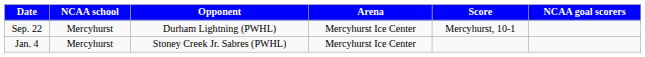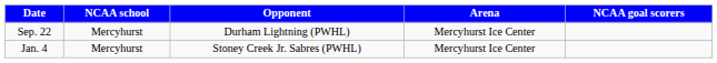 <table class="wikitable" style="width:80%;">
 <tr style="text-align:center; background:blue; color:#fff;">
 <td><strong>Date</strong></td>
 <td><strong>NCAA school</strong></td>
 <td><strong>Opponent</strong></td>
 <td><strong>Arena</strong></td>
-<td><strong>Score</strong></td>
 <td><strong>NCAA goal scorers</strong></td>
 </tr>
 <tr style="text-align:center;" bgcolor="">
 <td>Sep.  22</td>
 <td>Mercyhurst</td>
 <td>Durham Lightning (PWHL)</td>
 <td>Mercyhurst Ice Center</td>
-<td>Mercyhurst, 10-1</td>
 <td></td>
 </tr>
 <tr style="text-align:center;" bgcolor="">
 <td>Jan. 4</td>
 <td>Mercyhurst</td>
 <td>Stoney Creek Jr. Sabres (PWHL)</td>
 <td>Mercyhurst Ice Center</td>
 <td></td>
-<td></td>
 </tr>
 </table>
